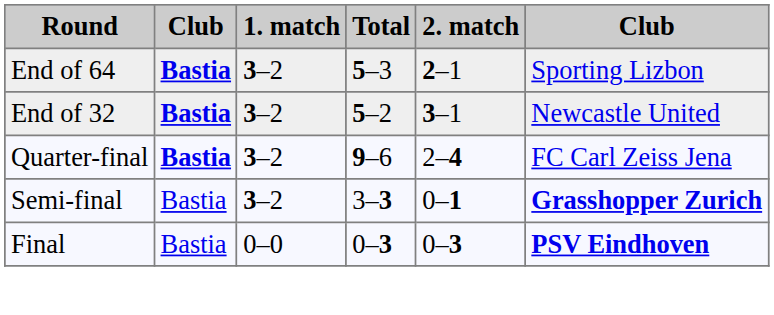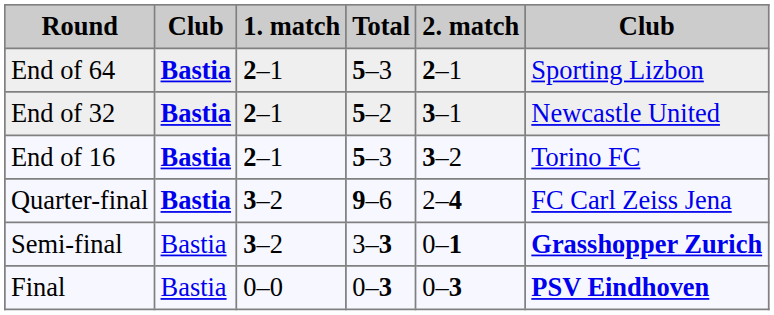 <table bgcolor="#f7f8ff" cellpadding="3" cellspacing="0" border="1" style="font-size: 95%; border: gray solid 1px; border-collapse: collapse;">
 <tr bgcolor="#CCCCCC">
 <th>Round</th>
 <th>Club</th>
 <th>1. match</th>
 <th>Total</th>
 <th>2. match</th>
 <th>Club</th>
 </tr>
 <tr bgcolor="#EFEFEF">
 <td>End of 64</td>
 <td><strong><a href='#'>Bastia</a></strong></td>
-<td><strong>3</strong>–2</td>
+<td><strong>2</strong>–1</td>
 <td><strong>5</strong>–3</td>
 <td><strong>2</strong>–1</td>
 <td> <a href='#'>Sporting Lizbon</a></td>
 </tr>
 <tr bgcolor="#EFEFEF">
 <td>End of 32</td>
 <td><strong><a href='#'>Bastia</a></strong></td>
-<td><strong>3</strong>–2</td>
+<td><strong>2</strong>–1</td>
 <td><strong>5</strong>–2</td>
 <td><strong>3</strong>–1</td>
 <td> <a href='#'>Newcastle United</a></td>
+</tr>
+<tr>
+<td>End of 16</td>
+<td><strong><a href='#'>Bastia</a></strong></td>
+<td><strong>2</strong>–1</td>
+<td><strong>5</strong>–3</td>
+<td><strong>3</strong>–2</td>
+<td> <a href='#'>Torino FC</a></td>
 </tr>
 <tr>
 <td>Quarter-final</td>
 <td><strong><a href='#'>Bastia</a></strong></td>
 <td><strong>3</strong>–2</td>
 <td><strong>9</strong>–6</td>
 <td>2–<strong>4</strong></td>
 <td> <a href='#'>FC Carl Zeiss Jena</a></td>
 </tr>
 <tr>
 <td>Semi-final</td>
 <td> <a href='#'>Bastia</a></td>
 <td><strong>3</strong>–2</td>
 <td>3–<strong>3</strong></td>
 <td>0–<strong>1</strong></td>
 <td><strong><a href='#'>Grasshopper Zurich</a></strong></td>
 </tr>
 <tr>
 <td>Final</td>
 <td><a href='#'>Bastia</a></td>
 <td>0–0</td>
 <td>0–<strong>3</strong></td>
 <td>0–<strong>3</strong></td>
 <td><strong> <a href='#'>PSV Eindhoven</a></strong></td>
 </tr>
 </table>
